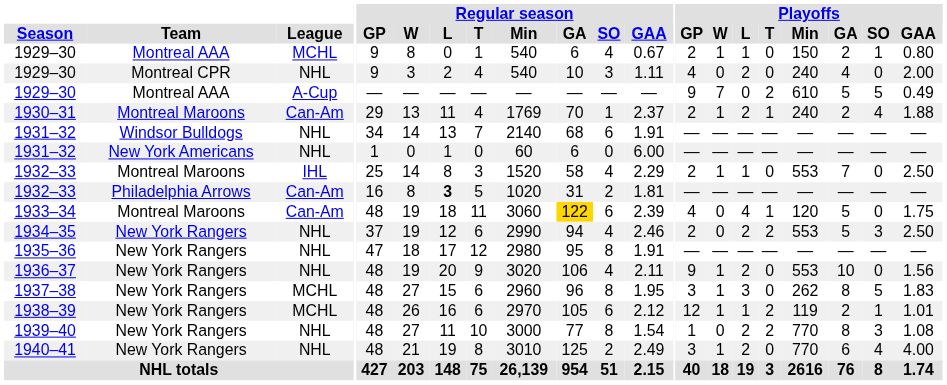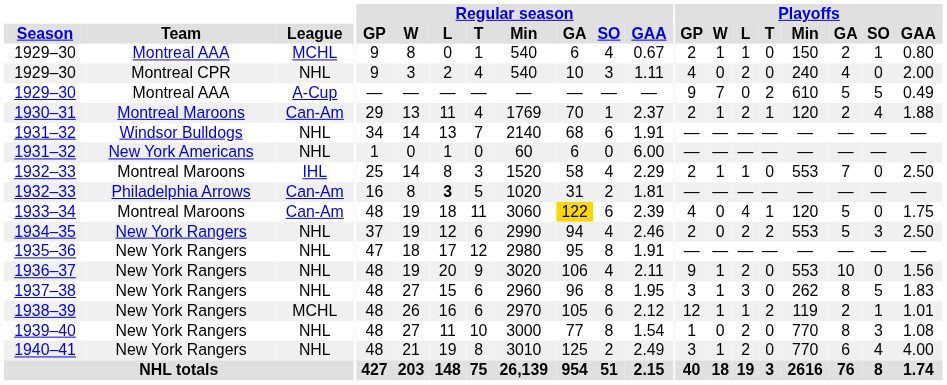 <table border="0" cellpadding="1" cellspacing="0" style="width:75%; text-align:center;">
 <tr bgcolor="#e0e0e0">
 <th colspan="3" bgcolor="#ffffff"></th>
 <th rowspan="99" bgcolor="#ffffff"></th>
 <th colspan="8" bgcolor="#e0e0e0"><a href='#'>Regular season</a></th>
 <th rowspan="99" bgcolor="#ffffff"></th>
 <th colspan="8" bgcolor="#e0e0e0"><a href='#'>Playoffs</a></th>
 </tr>
 <tr bgcolor="#e0e0e0">
 <th><a href='#'>Season</a></th>
 <th>Team</th>
 <th>League</th>
 <th>GP</th>
 <th>W</th>
 <th>L</th>
 <th>T</th>
 <th>Min</th>
 <th>GA</th>
 <th><a href='#'>SO</a></th>
 <th><a href='#'>GAA</a></th>
 <th>GP</th>
 <th>W</th>
 <th>L</th>
 <th>T</th>
 <th>Min</th>
 <th>GA</th>
 <th>SO</th>
 <th>GAA</th>
 </tr>
 <tr>
 <td>1929–30</td>
 <td><a href='#'>Montreal AAA</a></td>
 <td><a href='#'>MCHL</a></td>
 <td>9</td>
 <td>8</td>
 <td>0</td>
 <td>1</td>
 <td>540</td>
 <td>6</td>
 <td>4</td>
 <td>0.67</td>
 <td>2</td>
 <td>1</td>
 <td>1</td>
 <td>0</td>
 <td>150</td>
 <td>2</td>
 <td>1</td>
 <td>0.80</td>
 </tr>
 <tr bgcolor="#f0f0f0">
 <td>1929–30</td>
 <td>Montreal CPR</td>
 <td>NHL</td>
 <td>9</td>
 <td>3</td>
 <td>2</td>
 <td>4</td>
 <td>540</td>
 <td>10</td>
 <td>3</td>
 <td>1.11</td>
 <td>4</td>
 <td>0</td>
 <td>2</td>
 <td>0</td>
 <td>240</td>
 <td>4</td>
 <td>0</td>
 <td>2.00</td>
 </tr>
 <tr>
 <td><a href='#'>1929–30</a></td>
 <td>Montreal AAA</td>
 <td><a href='#'>A-Cup</a></td>
 <td>—</td>
 <td>—</td>
 <td>—</td>
 <td>—</td>
 <td>—</td>
 <td>—</td>
 <td>—</td>
 <td>—</td>
 <td>9</td>
 <td>7</td>
 <td>0</td>
 <td>2</td>
 <td>610</td>
 <td>5</td>
 <td>5</td>
 <td>0.49</td>
 </tr>
 <tr bgcolor="#f0f0f0">
 <td><a href='#'>1930–31</a></td>
 <td><a href='#'>Montreal Maroons</a></td>
 <td><a href='#'>Can-Am</a></td>
 <td>29</td>
 <td>13</td>
 <td>11</td>
 <td>4</td>
 <td>1769</td>
 <td>70</td>
 <td>1</td>
 <td>2.37</td>
 <td>2</td>
 <td>1</td>
 <td>2</td>
 <td>1</td>
-<td>240</td>
+<td>120</td>
 <td>2</td>
 <td>4</td>
 <td>1.88</td>
 </tr>
 <tr>
 <td><a href='#'>1931–32</a></td>
 <td><a href='#'>Windsor Bulldogs</a></td>
 <td>NHL</td>
 <td>34</td>
 <td>14</td>
 <td>13</td>
 <td>7</td>
 <td>2140</td>
 <td>68</td>
 <td>6</td>
 <td>1.91</td>
 <td>—</td>
 <td>—</td>
 <td>—</td>
 <td>—</td>
 <td>—</td>
 <td>—</td>
 <td>—</td>
 <td>—</td>
 </tr>
 <tr bgcolor="#f0f0f0">
 <td><a href='#'>1931–32</a></td>
 <td><a href='#'>New York Americans</a></td>
 <td>NHL</td>
 <td>1</td>
 <td>0</td>
 <td>1</td>
 <td>0</td>
 <td>60</td>
 <td>6</td>
 <td>0</td>
 <td>6.00</td>
 <td>—</td>
 <td>—</td>
 <td>—</td>
 <td>—</td>
 <td>—</td>
 <td>—</td>
 <td>—</td>
 <td>—</td>
 </tr>
 <tr>
 <td><a href='#'>1932–33</a></td>
 <td>Montreal Maroons</td>
 <td><a href='#'>IHL</a></td>
 <td>25</td>
 <td>14</td>
 <td>8</td>
 <td>3</td>
 <td>1520</td>
 <td>58</td>
 <td>4</td>
 <td>2.29</td>
 <td>2</td>
 <td>1</td>
 <td>1</td>
 <td>0</td>
 <td>553</td>
 <td>7</td>
 <td>0</td>
 <td>2.50</td>
 </tr>
 <tr bgcolor="#f0f0f0">
 <td><a href='#'>1932–33</a></td>
 <td><a href='#'>Philadelphia Arrows</a></td>
 <td><a href='#'>Can-Am</a></td>
 <td>16</td>
 <td>8</td>
 <td><strong>3</strong></td>
 <td>5</td>
 <td>1020</td>
 <td>31</td>
 <td>2</td>
 <td>1.81</td>
 <td>—</td>
 <td>—</td>
 <td>—</td>
 <td>—</td>
 <td>—</td>
 <td>—</td>
 <td>—</td>
 <td>—</td>
 </tr>
 <tr>
 <td><a href='#'>1933–34</a></td>
 <td>Montreal Maroons</td>
 <td><a href='#'>Can-Am</a></td>
 <td>48</td>
 <td>19</td>
 <td>18</td>
 <td>11</td>
 <td>3060</td>
 <td style="background: gold;">122</td>
 <td>6</td>
 <td>2.39</td>
 <td>4</td>
 <td>0</td>
 <td>4</td>
 <td>1</td>
 <td>120</td>
 <td>5</td>
 <td>0</td>
 <td>1.75</td>
 </tr>
 <tr bgcolor="#f0f0f0">
 <td><a href='#'>1934–35</a></td>
 <td><a href='#'>New York Rangers</a></td>
 <td>NHL</td>
 <td>37</td>
 <td>19</td>
 <td>12</td>
 <td>6</td>
 <td>2990</td>
 <td>94</td>
 <td>4</td>
 <td>2.46</td>
 <td>2</td>
 <td>0</td>
 <td>2</td>
 <td>2</td>
 <td>553</td>
 <td>5</td>
 <td>3</td>
 <td>2.50</td>
 </tr>
 <tr>
 <td><a href='#'>1935–36</a></td>
 <td>New York Rangers</td>
 <td>NHL</td>
 <td>47</td>
 <td>18</td>
 <td>17</td>
 <td>12</td>
 <td>2980</td>
 <td>95</td>
 <td>8</td>
 <td>1.91</td>
 <td>—</td>
 <td>—</td>
 <td>—</td>
 <td>—</td>
 <td>—</td>
 <td>—</td>
 <td>—</td>
 <td>—</td>
 </tr>
 <tr bgcolor="#f0f0f0">
 <td><a href='#'>1936–37</a></td>
 <td>New York Rangers</td>
 <td>NHL</td>
 <td>48</td>
 <td>19</td>
 <td>20</td>
 <td>9</td>
 <td>3020</td>
 <td>106</td>
 <td>4</td>
 <td>2.11</td>
 <td>9</td>
 <td>1</td>
 <td>2</td>
 <td>0</td>
 <td>553</td>
 <td>10</td>
 <td>0</td>
 <td>1.56</td>
 </tr>
 <tr>
 <td><a href='#'>1937–38</a></td>
 <td>New York Rangers</td>
-<td>MCHL</td>
+<td>NHL</td>
 <td>48</td>
 <td>27</td>
 <td>15</td>
 <td>6</td>
 <td>2960</td>
 <td>96</td>
 <td>8</td>
 <td>1.95</td>
 <td>3</td>
 <td>1</td>
 <td>3</td>
 <td>0</td>
 <td>262</td>
 <td>8</td>
 <td>5</td>
 <td>1.83</td>
 </tr>
 <tr bgcolor="#f0f0f0">
 <td><a href='#'>1938–39</a></td>
 <td>New York Rangers</td>
 <td>MCHL</td>
 <td>48</td>
 <td>26</td>
 <td>16</td>
 <td>6</td>
 <td>2970</td>
 <td>105</td>
 <td>6</td>
 <td>2.12</td>
 <td>12</td>
 <td>1</td>
 <td>1</td>
 <td>2</td>
 <td>119</td>
 <td>2</td>
 <td>1</td>
 <td>1.01</td>
 </tr>
 <tr>
 <td><a href='#'>1939–40</a></td>
 <td>New York Rangers</td>
 <td>NHL</td>
 <td>48</td>
 <td>27</td>
 <td>11</td>
 <td>10</td>
 <td>3000</td>
 <td>77</td>
 <td>8</td>
 <td>1.54</td>
 <td>1</td>
 <td>0</td>
 <td>2</td>
-<td>2</td>
+<td>0</td>
 <td>770</td>
 <td>8</td>
 <td>3</td>
 <td>1.08</td>
 </tr>
 <tr bgcolor="#f0f0f0">
 <td><a href='#'>1940–41</a></td>
 <td>New York Rangers</td>
 <td>NHL</td>
 <td>48</td>
 <td>21</td>
 <td>19</td>
 <td>8</td>
 <td>3010</td>
 <td>125</td>
 <td>2</td>
 <td>2.49</td>
 <td>3</td>
 <td>1</td>
 <td>2</td>
 <td>0</td>
 <td>770</td>
 <td>6</td>
 <td>4</td>
 <td>4.00</td>
 </tr>
 <tr bgcolor="#e0e0e0">
 <th colspan="3">NHL totals</th>
 <th>427</th>
 <th>203</th>
 <th>148</th>
 <th>75</th>
 <th>26,139</th>
 <th>954</th>
 <th>51</th>
 <th>2.15</th>
 <th>40</th>
 <th>18</th>
 <th>19</th>
 <th>3</th>
 <th>2616</th>
 <th>76</th>
 <th>8</th>
 <th>1.74</th>
 </tr>
 </table>
